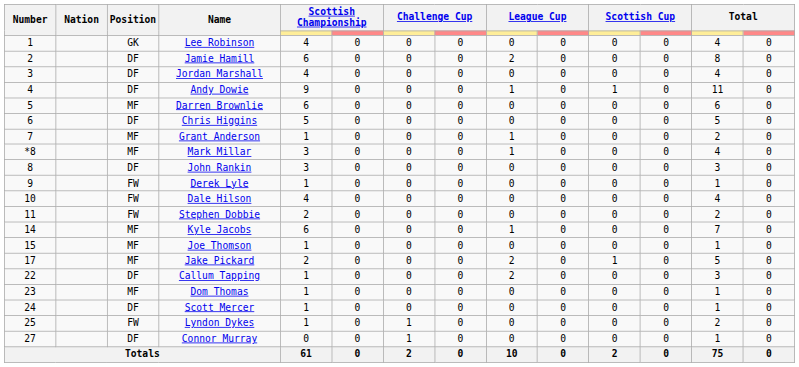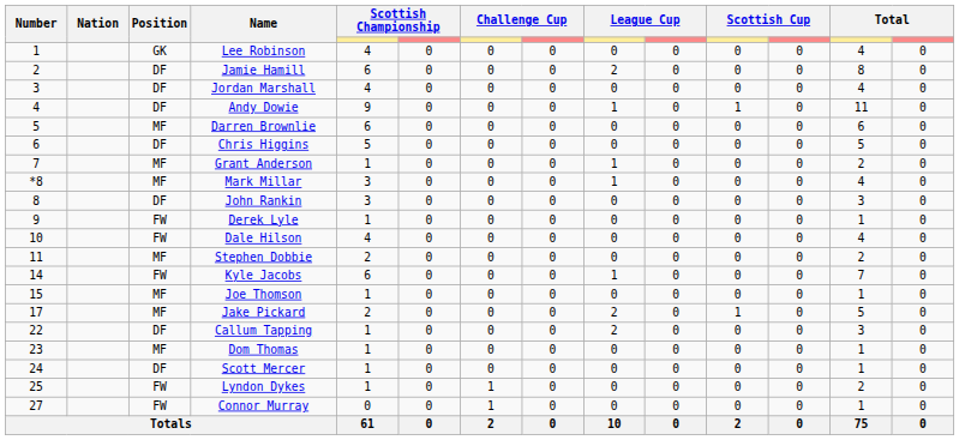 <table class="wikitable" style="font-size: 95%; text-align: center;">
 <tr>
 <th rowspan=2 width=60>Number</th>
 <th rowspan=2 width=60>Nation</th>
 <th rowspan=2 width=60>Position</th>
 <th rowspan=2 width=150>Name</th>
 <th colspan=2><a href='#'>Scottish Championship</a></th>
 <th colspan=2><a href='#'>Challenge Cup</a></th>
 <th colspan=2><a href='#'>League Cup</a></th>
 <th colspan=2><a href='#'>Scottish Cup</a></th>
 <th colspan=2>Total</th>
 </tr>
 <tr>
 <th style="width:60px; background:#fe9;"></th>
 <th style="width:60px; background:#ff8888;"></th>
 <th style="width:60px; background:#fe9;"></th>
 <th style="width:60px; background:#ff8888;"></th>
 <th style="width:60px; background:#fe9;"></th>
 <th style="width:60px; background:#ff8888;"></th>
 <th style="width:60px; background:#fe9;"></th>
 <th style="width:60px; background:#ff8888;"></th>
 <th style="width:60px; background:#fe9;"></th>
 <th style="width:60px; background:#ff8888;"></th>
 </tr>
 <tr>
 <td>1</td>
 <td></td>
 <td>GK</td>
 <td><a href='#'>Lee Robinson</a></td>
 <td>4</td>
 <td>0</td>
 <td>0</td>
 <td>0</td>
 <td>0</td>
 <td>0</td>
 <td>0</td>
 <td>0</td>
 <td>4</td>
 <td>0</td>
 </tr>
 <tr>
 <td>2</td>
 <td></td>
 <td>DF</td>
 <td><a href='#'>Jamie Hamill</a></td>
 <td>6</td>
 <td>0</td>
 <td>0</td>
 <td>0</td>
 <td>2</td>
 <td>0</td>
 <td>0</td>
 <td>0</td>
 <td>8</td>
 <td>0</td>
 </tr>
 <tr>
 <td>3</td>
 <td></td>
 <td>DF</td>
 <td><a href='#'>Jordan Marshall</a></td>
 <td>4</td>
 <td>0</td>
 <td>0</td>
 <td>0</td>
 <td>0</td>
 <td>0</td>
 <td>0</td>
 <td>0</td>
 <td>4</td>
 <td>0</td>
 </tr>
 <tr>
 <td>4</td>
 <td></td>
 <td>DF</td>
 <td><a href='#'>Andy Dowie</a></td>
 <td>9</td>
 <td>0</td>
 <td>0</td>
 <td>0</td>
 <td>1</td>
 <td>0</td>
 <td>1</td>
 <td>0</td>
 <td>11</td>
 <td>0</td>
 </tr>
 <tr>
 <td>5</td>
 <td></td>
 <td>MF</td>
 <td><a href='#'>Darren Brownlie</a></td>
 <td>6</td>
 <td>0</td>
 <td>0</td>
 <td>0</td>
 <td>0</td>
 <td>0</td>
 <td>0</td>
 <td>0</td>
 <td>6</td>
 <td>0</td>
 </tr>
 <tr>
 <td>6</td>
 <td></td>
 <td>DF</td>
 <td><a href='#'>Chris Higgins</a></td>
 <td>5</td>
 <td>0</td>
 <td>0</td>
 <td>0</td>
 <td>0</td>
 <td>0</td>
 <td>0</td>
 <td>0</td>
 <td>5</td>
 <td>0</td>
 </tr>
 <tr>
 <td>7</td>
 <td></td>
 <td>MF</td>
 <td><a href='#'>Grant Anderson</a></td>
 <td>1</td>
 <td>0</td>
 <td>0</td>
 <td>0</td>
 <td>1</td>
 <td>0</td>
 <td>0</td>
 <td>0</td>
 <td>2</td>
 <td>0</td>
 </tr>
 <tr>
 <td>*8</td>
 <td></td>
 <td>MF</td>
 <td><a href='#'>Mark Millar</a></td>
 <td>3</td>
 <td>0</td>
 <td>0</td>
 <td>0</td>
 <td>1</td>
 <td>0</td>
 <td>0</td>
 <td>0</td>
 <td>4</td>
 <td>0</td>
 </tr>
 <tr>
 <td>8</td>
 <td></td>
 <td>DF</td>
 <td><a href='#'>John Rankin</a></td>
 <td>3</td>
 <td>0</td>
 <td>0</td>
 <td>0</td>
 <td>0</td>
 <td>0</td>
 <td>0</td>
 <td>0</td>
 <td>3</td>
 <td>0</td>
 </tr>
 <tr>
 <td>9</td>
 <td></td>
 <td>FW</td>
 <td><a href='#'>Derek Lyle</a></td>
 <td>1</td>
 <td>0</td>
 <td>0</td>
 <td>0</td>
 <td>0</td>
 <td>0</td>
 <td>0</td>
 <td>0</td>
 <td>1</td>
 <td>0</td>
 </tr>
 <tr>
 <td>10</td>
 <td></td>
 <td>FW</td>
 <td><a href='#'>Dale Hilson</a></td>
 <td>4</td>
 <td>0</td>
 <td>0</td>
 <td>0</td>
 <td>0</td>
 <td>0</td>
 <td>0</td>
 <td>0</td>
 <td>4</td>
 <td>0</td>
 </tr>
 <tr>
 <td>11</td>
 <td></td>
-<td>FW</td>
+<td>MF</td>
 <td><a href='#'>Stephen Dobbie</a></td>
 <td>2</td>
 <td>0</td>
 <td>0</td>
 <td>0</td>
 <td>0</td>
 <td>0</td>
 <td>0</td>
 <td>0</td>
 <td>2</td>
 <td>0</td>
 </tr>
 <tr>
 <td>14</td>
 <td></td>
-<td>MF</td>
+<td>FW</td>
 <td><a href='#'>Kyle Jacobs</a></td>
 <td>6</td>
 <td>0</td>
 <td>0</td>
 <td>0</td>
 <td>1</td>
 <td>0</td>
 <td>0</td>
 <td>0</td>
 <td>7</td>
 <td>0</td>
 </tr>
 <tr>
 <td>15</td>
 <td></td>
 <td>MF</td>
 <td><a href='#'>Joe Thomson</a></td>
 <td>1</td>
 <td>0</td>
 <td>0</td>
 <td>0</td>
 <td>0</td>
 <td>0</td>
 <td>0</td>
 <td>0</td>
 <td>1</td>
 <td>0</td>
 </tr>
 <tr>
 <td>17</td>
 <td></td>
 <td>MF</td>
 <td><a href='#'>Jake Pickard</a></td>
 <td>2</td>
 <td>0</td>
 <td>0</td>
 <td>0</td>
 <td>2</td>
 <td>0</td>
 <td>1</td>
 <td>0</td>
 <td>5</td>
 <td>0</td>
 </tr>
 <tr>
 <td>22</td>
 <td></td>
 <td>DF</td>
 <td><a href='#'>Callum Tapping</a></td>
 <td>1</td>
 <td>0</td>
 <td>0</td>
 <td>0</td>
 <td>2</td>
 <td>0</td>
 <td>0</td>
 <td>0</td>
 <td>3</td>
 <td>0</td>
 </tr>
 <tr>
 <td>23</td>
 <td></td>
 <td>MF</td>
 <td><a href='#'>Dom Thomas</a></td>
 <td>1</td>
 <td>0</td>
 <td>0</td>
 <td>0</td>
 <td>0</td>
 <td>0</td>
 <td>0</td>
 <td>0</td>
 <td>1</td>
 <td>0</td>
 </tr>
 <tr>
 <td>24</td>
 <td></td>
 <td>DF</td>
 <td><a href='#'>Scott Mercer</a></td>
 <td>1</td>
 <td>0</td>
 <td>0</td>
 <td>0</td>
 <td>0</td>
 <td>0</td>
 <td>0</td>
 <td>0</td>
 <td>1</td>
 <td>0</td>
 </tr>
 <tr>
 <td>25</td>
 <td></td>
 <td>FW</td>
 <td><a href='#'>Lyndon Dykes</a></td>
 <td>1</td>
 <td>0</td>
 <td>1</td>
 <td>0</td>
 <td>0</td>
 <td>0</td>
 <td>0</td>
 <td>0</td>
 <td>2</td>
 <td>0</td>
 </tr>
 <tr>
 <td>27</td>
 <td></td>
-<td>DF</td>
+<td>FW</td>
 <td><a href='#'>Connor Murray</a></td>
 <td>0</td>
 <td>0</td>
 <td>1</td>
 <td>0</td>
 <td>0</td>
 <td>0</td>
 <td>0</td>
 <td>0</td>
 <td>1</td>
 <td>0</td>
 </tr>
 <tr>
 <th colspan=4>Totals</th>
 <th>61</th>
 <th>0</th>
 <th>2</th>
 <th>0</th>
 <th>10</th>
 <th>0</th>
 <th>2</th>
 <th>0</th>
 <th>75</th>
 <th>0</th>
 </tr>
 </table>
